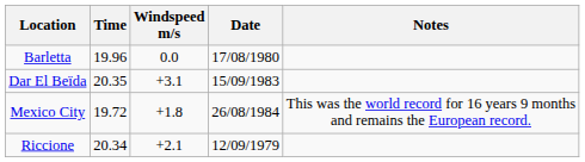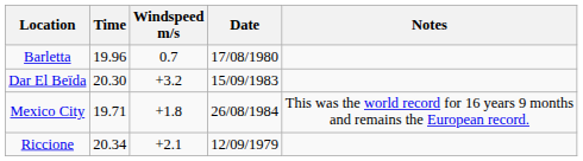 <table class="wikitable" style= "text-align: center">
 <tr>
 <th>Location</th>
 <th>Time</th>
 <th>Windspeed<br>m/s</th>
 <th>Date</th>
 <th>Notes</th>
 </tr>
 <tr>
 <td><a href='#'>Barletta</a></td>
 <td>19.96</td>
-<td>0.0</td>
+<td>0.7</td>
 <td>17/08/1980</td>
 <td></td>
 </tr>
 <tr>
 <td><a href='#'>Dar El Beïda</a></td>
-<td>20.35</td>
-<td>+3.1</td>
+<td>20.30</td>
+<td>+3.2</td>
 <td>15/09/1983</td>
 <td></td>
 </tr>
 <tr>
 <td><a href='#'>Mexico City</a></td>
-<td>19.72</td>
+<td>19.71</td>
 <td>+1.8</td>
 <td>26/08/1984</td>
 <td>This was the <a href='#'>world record</a> for 16 years 9 months<br>and remains the <a href='#'>European record.</a></td>
 </tr>
 <tr>
 <td><a href='#'>Riccione</a></td>
 <td>20.34</td>
 <td>+2.1</td>
 <td>12/09/1979</td>
 <td></td>
 </tr>
 </table>
